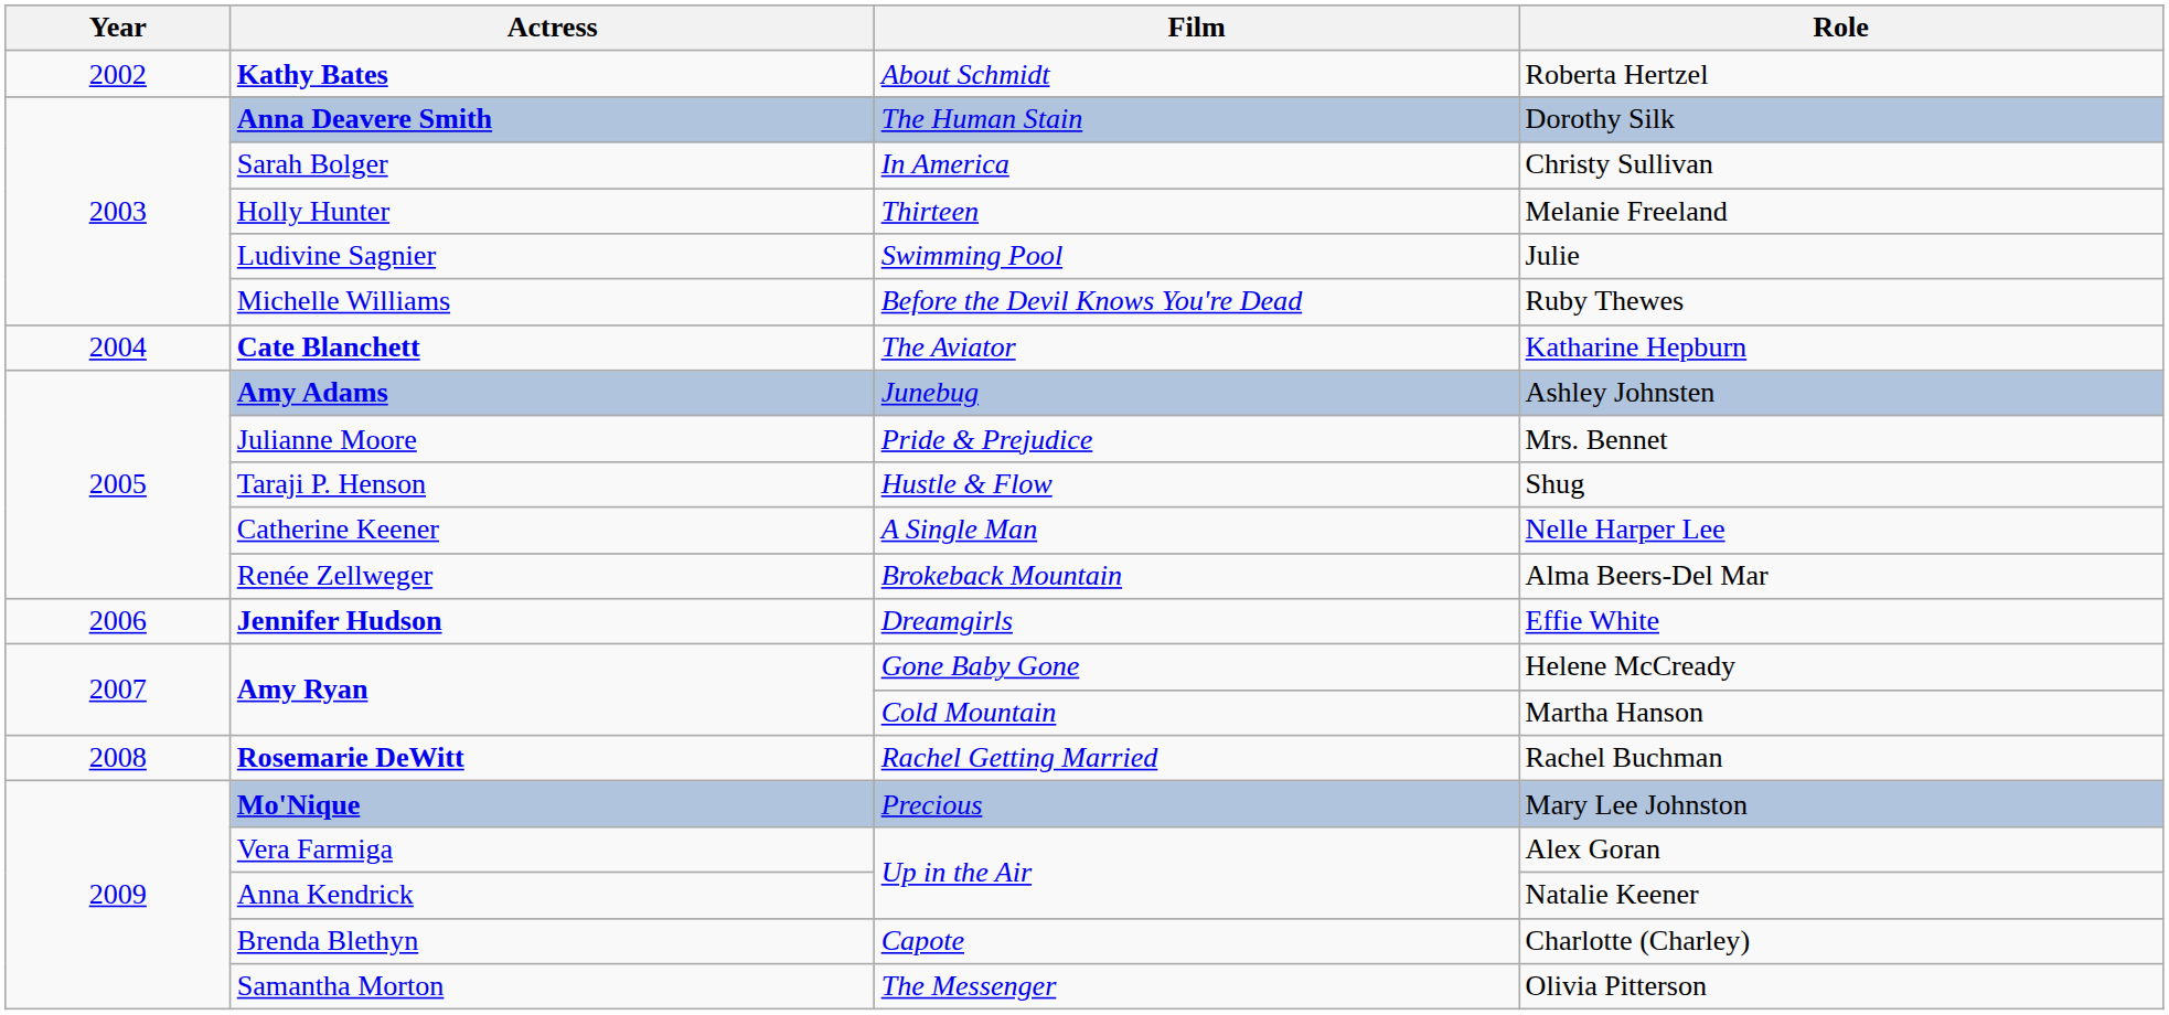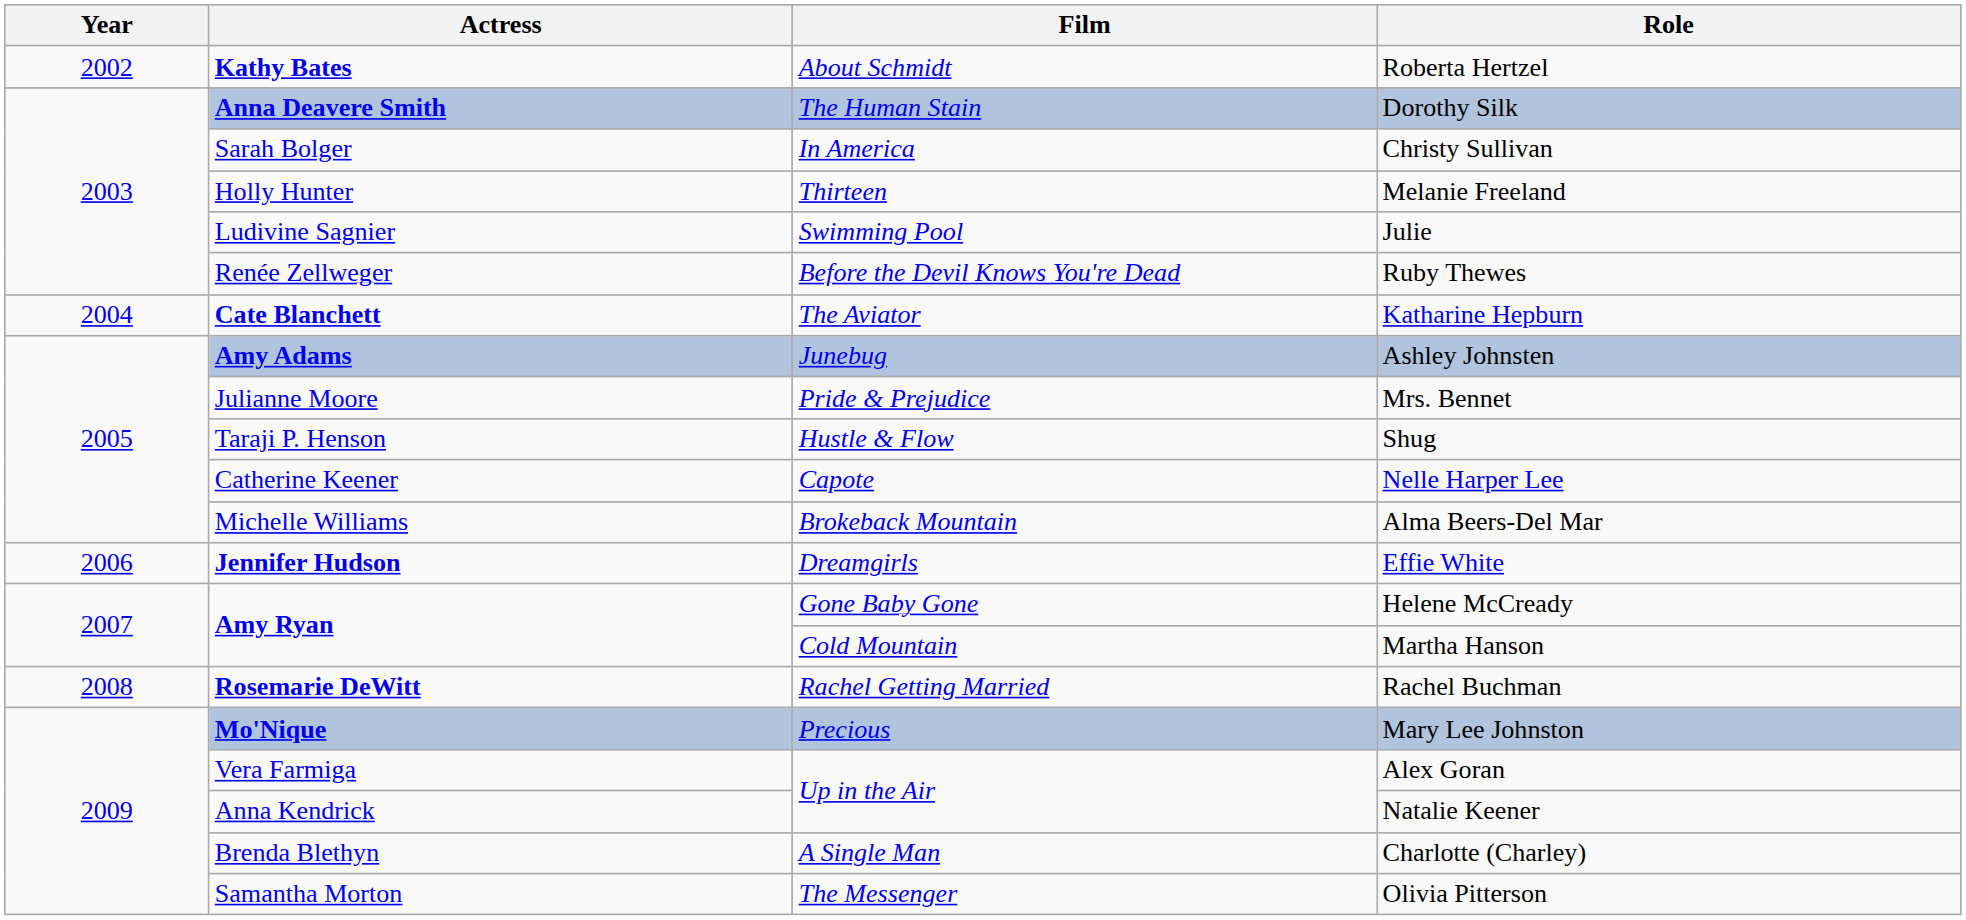 <table class="wikitable" width="95%" cellpadding="5">
 <tr>
 <th width="100"><strong>Year</strong></th>
 <th width="300"><strong>Actress</strong></th>
 <th width="300"><strong>Film</strong></th>
 <th width="300"><strong>Role</strong></th>
 </tr>
 <tr>
 <td style="text-align:center;"><a href='#'>2002</a></td>
 <td><strong><a href='#'>Kathy Bates</a></strong></td>
 <td><em><a href='#'>About Schmidt</a></em></td>
 <td>Roberta Hertzel</td>
 </tr>
 <tr>
 <td rowspan="5" style="text-align:center;"><a href='#'>2003</a></td>
 <td style="background:#B0C4DE;"><strong><a href='#'>Anna Deavere Smith</a></strong> </td>
 <td style="background:#B0C4DE;"><em><a href='#'>The Human Stain</a></em></td>
 <td style="background:#B0C4DE;">Dorothy Silk</td>
 </tr>
 <tr>
 <td><a href='#'>Sarah Bolger</a> </td>
 <td><em><a href='#'>In America</a></em></td>
 <td>Christy Sullivan</td>
 </tr>
 <tr>
 <td><a href='#'>Holly Hunter</a></td>
 <td><em><a href='#'>Thirteen</a></em></td>
 <td>Melanie Freeland</td>
 </tr>
 <tr>
 <td><a href='#'>Ludivine Sagnier</a></td>
 <td><em><a href='#'>Swimming Pool</a></em></td>
 <td>Julie</td>
 </tr>
 <tr>
-<td><a href='#'>Michelle Williams</a></td>
+<td><a href='#'>Renée Zellweger</a></td>
 <td><em><a href='#'>Before the Devil Knows You're Dead</a></em> </td>
 <td>Ruby Thewes</td>
 </tr>
 <tr>
 <td style="text-align:center;"><a href='#'>2004</a></td>
 <td><strong><a href='#'>Cate Blanchett</a></strong></td>
 <td><em><a href='#'>The Aviator</a></em></td>
 <td><a href='#'>Katharine Hepburn</a></td>
 </tr>
 <tr>
 <td rowspan="5" style="text-align:center;"><a href='#'>2005</a></td>
 <td style="background:#B0C4DE;"><strong><a href='#'>Amy Adams</a></strong> </td>
 <td style="background:#B0C4DE;"><em><a href='#'>Junebug</a></em></td>
 <td style="background:#B0C4DE;">Ashley Johnsten</td>
 </tr>
 <tr>
 <td><a href='#'>Julianne Moore</a></td>
 <td><em><a href='#'>Pride & Prejudice</a></em></td>
 <td>Mrs. Bennet</td>
 </tr>
 <tr>
 <td><a href='#'>Taraji P. Henson</a></td>
 <td><em><a href='#'>Hustle & Flow</a></em></td>
 <td>Shug</td>
 </tr>
 <tr>
 <td><a href='#'>Catherine Keener</a></td>
-<td><em><a href='#'>A Single Man</a></em></td>
+<td><em><a href='#'>Capote</a></em></td>
 <td><a href='#'>Nelle Harper Lee</a></td>
 </tr>
 <tr>
-<td><a href='#'>Renée Zellweger</a></td>
+<td><a href='#'>Michelle Williams</a></td>
 <td><em><a href='#'>Brokeback Mountain</a></em></td>
 <td>Alma Beers-Del Mar</td>
 </tr>
 <tr>
 <td style="text-align:center;"><a href='#'>2006</a></td>
 <td><strong><a href='#'>Jennifer Hudson</a></strong></td>
 <td><em><a href='#'>Dreamgirls</a></em></td>
 <td><a href='#'>Effie White</a></td>
 </tr>
 <tr>
 <td rowspan="2" style="text-align:center;"><a href='#'>2007</a></td>
 <td rowspan="2"><strong><a href='#'>Amy Ryan</a></strong></td>
 <td><em><a href='#'>Gone Baby Gone</a></em> </td>
 <td>Helene McCready</td>
 </tr>
 <tr>
 <td><em><a href='#'>Cold Mountain</a></em></td>
 <td>Martha Hanson</td>
 </tr>
 <tr>
 <td style="text-align:center;"><a href='#'>2008</a></td>
 <td><strong><a href='#'>Rosemarie DeWitt</a></strong></td>
 <td><em><a href='#'>Rachel Getting Married</a></em></td>
 <td>Rachel Buchman</td>
 </tr>
 <tr>
 <td rowspan="5" style="text-align:center;"><a href='#'>2009</a></td>
 <td style="background:#B0C4DE;"><strong><a href='#'>Mo'Nique</a></strong></td>
 <td style="background:#B0C4DE;"><em><a href='#'>Precious</a></em></td>
 <td style="background:#B0C4DE;">Mary Lee Johnston</td>
 </tr>
 <tr>
 <td><a href='#'>Vera Farmiga</a></td>
 <td rowspan="2"><em><a href='#'>Up in the Air</a></em></td>
 <td>Alex Goran</td>
 </tr>
 <tr>
 <td><a href='#'>Anna Kendrick</a></td>
 <td>Natalie Keener</td>
 </tr>
 <tr>
 <td><a href='#'>Brenda Blethyn</a> </td>
-<td><em><a href='#'>Capote</a></em></td>
+<td><em><a href='#'>A Single Man</a></em></td>
 <td>Charlotte (Charley)</td>
 </tr>
 <tr>
 <td><a href='#'>Samantha Morton</a></td>
 <td><em><a href='#'>The Messenger</a></em></td>
 <td>Olivia Pitterson</td>
 </tr>
 </table>
